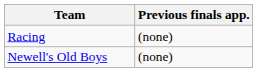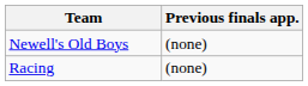 <table class="wikitable">
 <tr>
 <th width=150px>Team</th>
 <th>Previous finals app.</th>
 </tr>
 <tr>
+<td><a href='#'>Newell's Old Boys</a></td>
+<td>(none)</td>
+</tr>
+<tr>
 <td><a href='#'>Racing</a></td>
 <td>(none)</td>
 </tr>
-<tr>
-<td><a href='#'>Newell's Old Boys</a></td>
-<td>(none)</td>
-</tr>
 </table>
